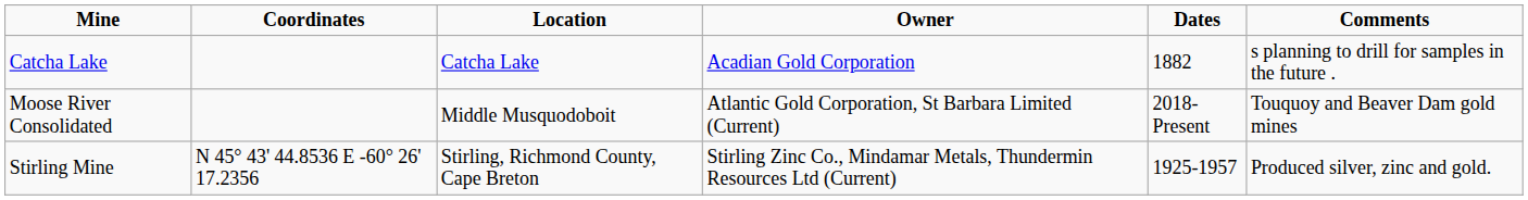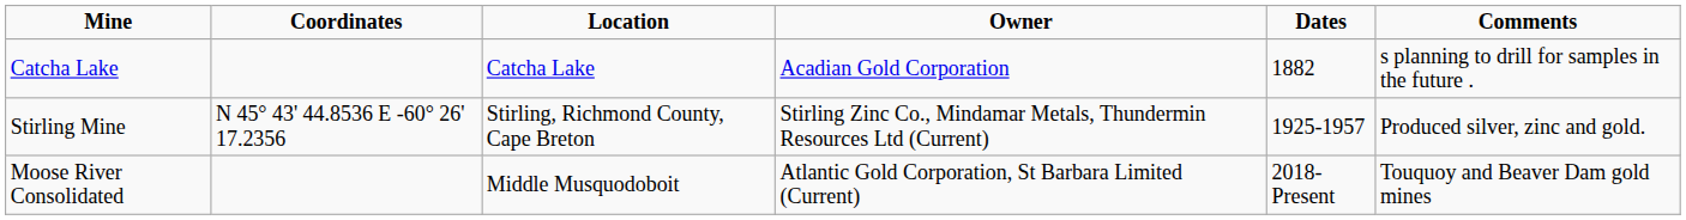 <table class="sortable wikitable">
 <tr align="center">
 <td><strong>Mine</strong></td>
 <td><strong>Coordinates</strong></td>
 <td><strong>Location</strong></td>
 <td><strong>Owner</strong></td>
 <td><strong>Dates</strong></td>
 <td><strong>Comments</strong></td>
 </tr>
 <tr>
 <td><a href='#'>Catcha Lake</a></td>
 <td></td>
 <td><a href='#'>Catcha Lake</a></td>
 <td><a href='#'>Acadian Gold Corporation</a></td>
 <td>1882</td>
 <td>s planning to drill for samples in the future .</td>
 </tr>
 <tr>
+<td>Stirling Mine</td>
+<td>N 45° 43' 44.8536 E -60° 26' 17.2356</td>
+<td>Stirling, Richmond County, Cape Breton</td>
+<td>Stirling Zinc Co., Mindamar Metals, Thundermin Resources Ltd (Current)</td>
+<td>1925-1957</td>
+<td>Produced silver, zinc and gold.</td>
+</tr>
+<tr>
 <td>Moose River Consolidated</td>
 <td></td>
 <td>Middle Musquodoboit</td>
 <td>Atlantic Gold Corporation, St Barbara Limited (Current)</td>
 <td>2018-Present</td>
 <td>Touquoy and Beaver Dam gold mines</td>
 </tr>
-<tr>
-<td>Stirling Mine</td>
-<td>N 45° 43' 44.8536 E -60° 26' 17.2356</td>
-<td>Stirling, Richmond County, Cape Breton</td>
-<td>Stirling Zinc Co., Mindamar Metals, Thundermin Resources Ltd (Current)</td>
-<td>1925-1957</td>
-<td>Produced silver, zinc and gold.</td>
-</tr>
 </table>
